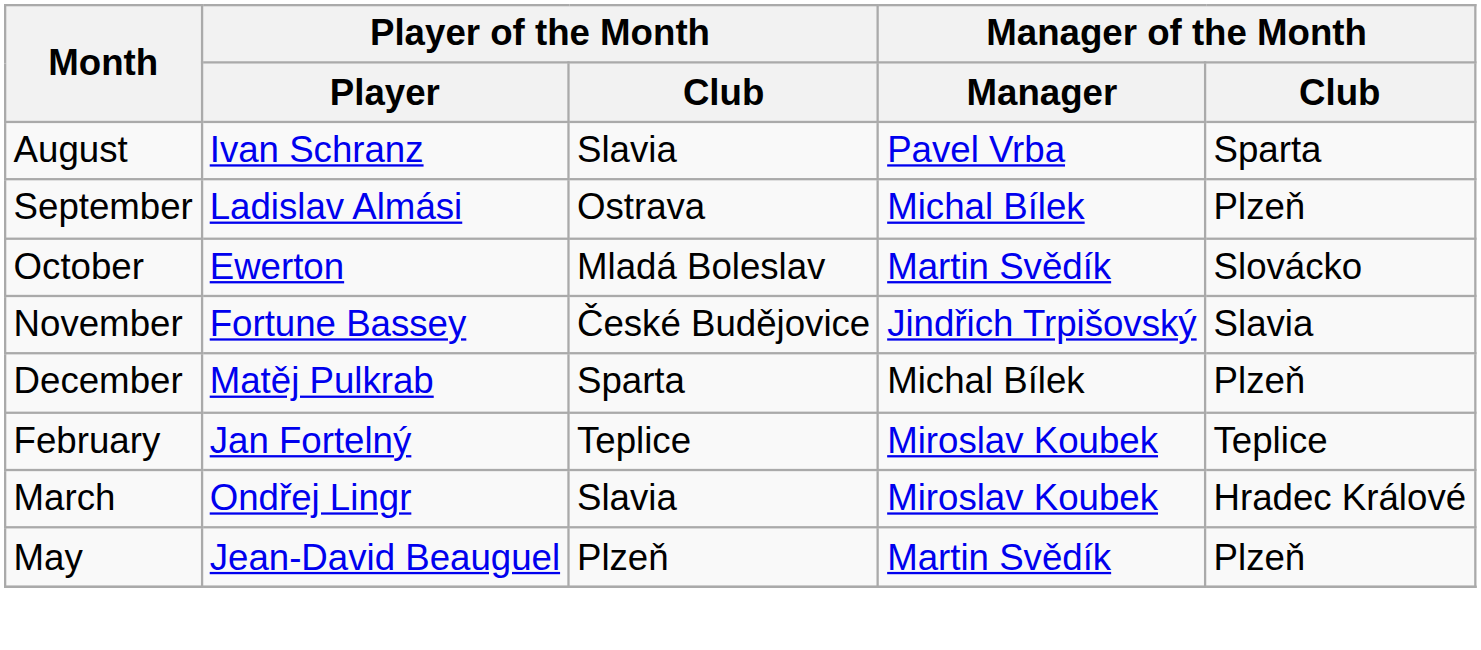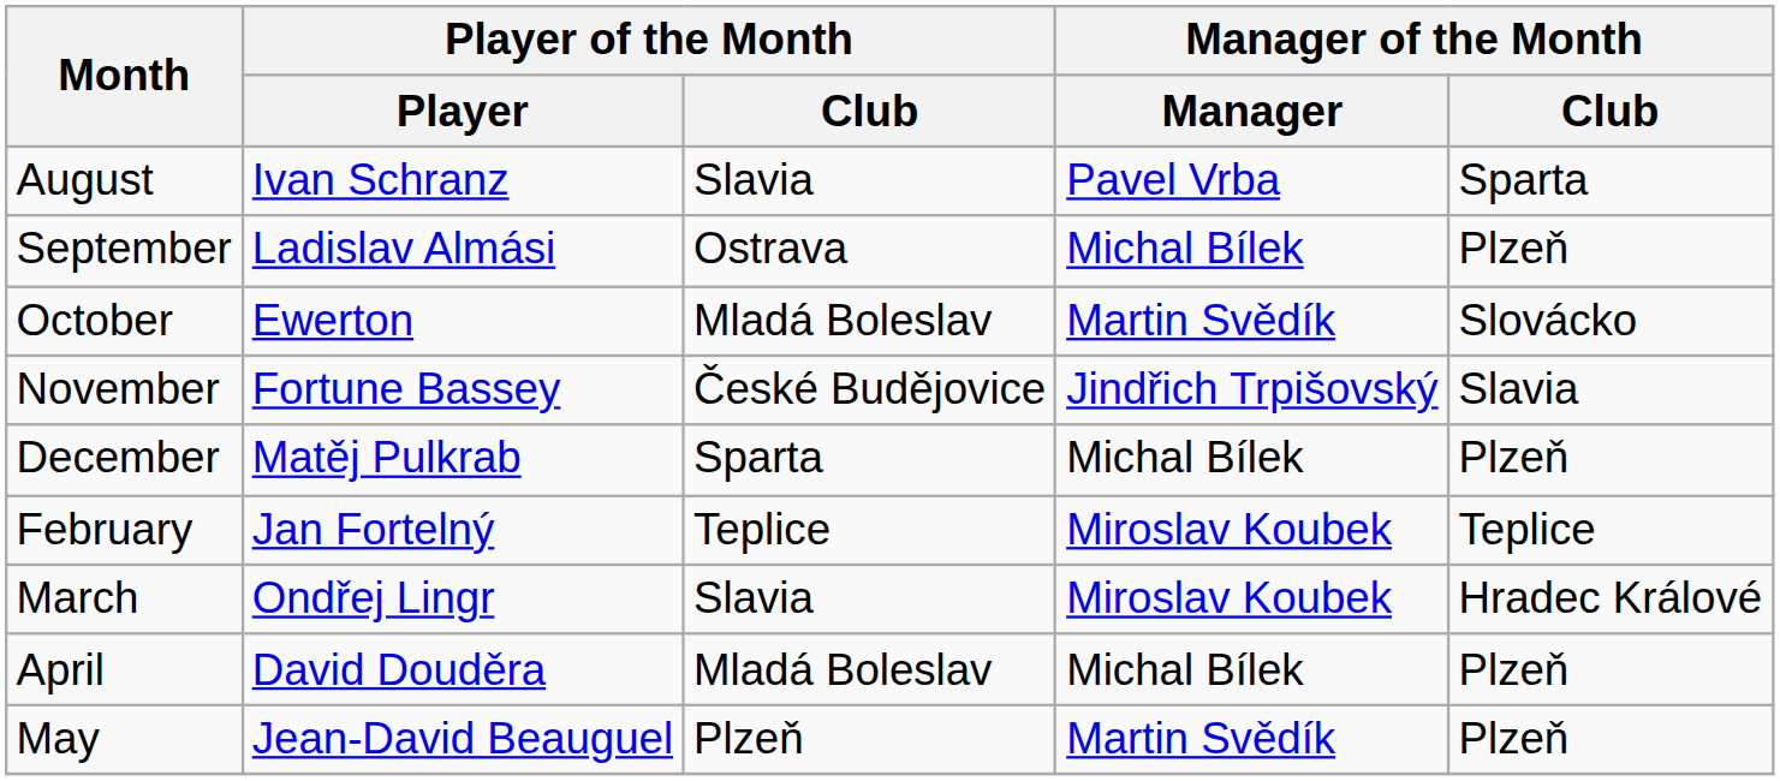 <table class="wikitable">
 <tr>
 <th rowspan="2">Month</th>
 <th colspan="2">Player of the Month</th>
 <th colspan="2">Manager of the Month</th>
 </tr>
 <tr>
 <th>Player</th>
 <th>Club</th>
 <th>Manager</th>
 <th>Club</th>
 </tr>
 <tr>
 <td>August</td>
 <td> <a href='#'>Ivan Schranz</a></td>
 <td>Slavia</td>
 <td> <a href='#'>Pavel Vrba</a></td>
 <td>Sparta</td>
 </tr>
 <tr>
 <td>September</td>
 <td> <a href='#'>Ladislav Almási</a></td>
 <td>Ostrava</td>
 <td> <a href='#'>Michal Bílek</a></td>
 <td>Plzeň</td>
 </tr>
 <tr>
 <td>October</td>
 <td> <a href='#'>Ewerton</a></td>
 <td>Mladá Boleslav</td>
 <td> <a href='#'>Martin Svědík</a></td>
 <td>Slovácko</td>
 </tr>
 <tr>
 <td>November</td>
 <td> <a href='#'>Fortune Bassey</a></td>
 <td>České Budějovice</td>
 <td> <a href='#'>Jindřich Trpišovský</a></td>
 <td>Slavia</td>
 </tr>
 <tr>
 <td>December</td>
 <td> <a href='#'>Matěj Pulkrab</a></td>
 <td>Sparta</td>
 <td> Michal Bílek</td>
 <td>Plzeň</td>
 </tr>
 <tr>
 <td>February</td>
 <td> <a href='#'>Jan Fortelný</a></td>
 <td>Teplice</td>
 <td> <a href='#'>Miroslav Koubek</a></td>
 <td>Teplice</td>
 </tr>
 <tr>
 <td>March</td>
 <td> <a href='#'>Ondřej Lingr</a></td>
 <td>Slavia</td>
 <td> <a href='#'>Miroslav Koubek</a></td>
 <td>Hradec Králové</td>
 </tr>
 <tr>
+<td>April</td>
+<td> <a href='#'>David Douděra</a></td>
+<td>Mladá Boleslav</td>
+<td> Michal Bílek</td>
+<td>Plzeň</td>
+</tr>
+<tr>
 <td>May</td>
 <td> <a href='#'>Jean-David Beauguel</a></td>
 <td>Plzeň</td>
 <td> <a href='#'>Martin Svědík</a></td>
 <td>Plzeň</td>
 </tr>
 <tr>
 </tr>
 </table>
